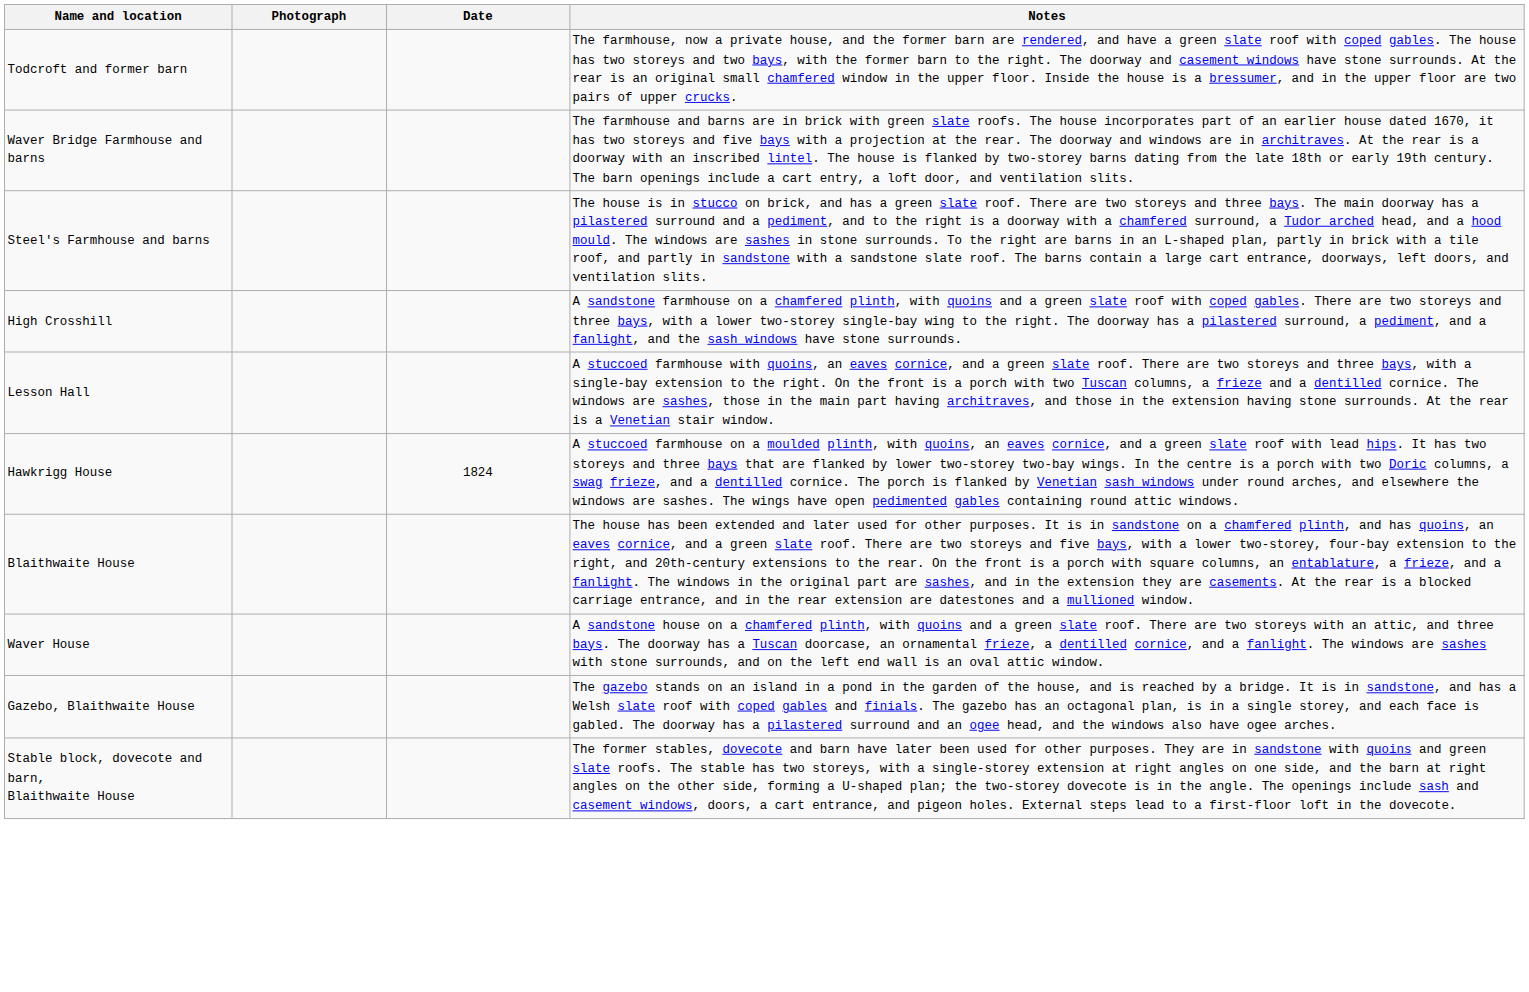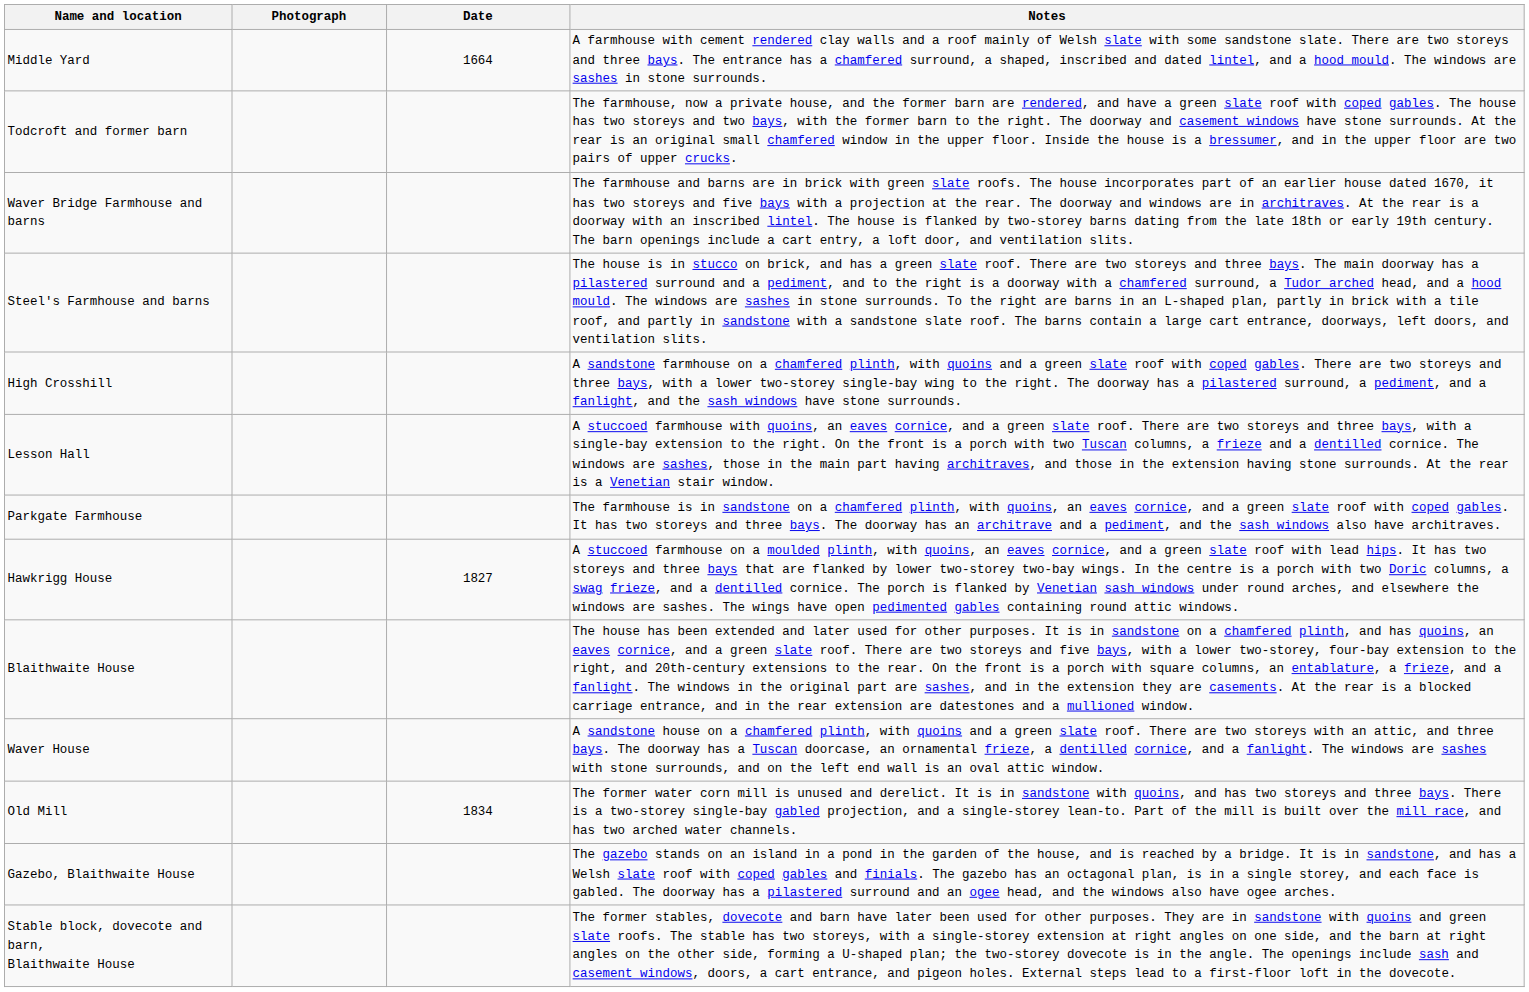 <table class="wikitable sortable plainrowheaders" style="width:100%;border:0px;text-align:left;line-height:150%;">
 <tr>
 <th scope="col"  style="width:150px">Name and location</th>
 <th scope="col"  style="width:100px" class="unsortable">Photograph</th>
 <th scope="col"  style="width:120px">Date</th>
 <th scope="col"  style="width:650px" class="unsortable">Notes</th>
+</tr>
+<tr>
+<td>Middle Yard<br><small></small></td>
+<td></td>
+<td align="center">1664</td>
+<td>A farmhouse with cement <a href='#'>rendered</a> clay walls and a roof mainly of Welsh <a href='#'>slate</a> with some sandstone slate.  There are two storeys and three <a href='#'>bays</a>.  The entrance has a <a href='#'>chamfered</a> surround, a shaped, inscribed and dated <a href='#'>lintel</a>, and a <a href='#'>hood mould</a>.  The windows are <a href='#'>sashes</a> in stone surrounds.</td>
 </tr>
 <tr>
 <td>Todcroft and former barn<br><small></small></td>
 <td></td>
 <td align="center"></td>
 <td>The farmhouse, now a private house, and the former barn are <a href='#'>rendered</a>, and have a green <a href='#'>slate</a> roof with <a href='#'>coped</a> <a href='#'>gables</a>.  The house has two storeys and two <a href='#'>bays</a>, with the former barn to the right.  The doorway and <a href='#'>casement windows</a> have stone surrounds.  At the rear is an original small <a href='#'>chamfered</a> window in the upper floor.  Inside the house is a <a href='#'>bressumer</a>, and in the upper floor are two pairs of upper <a href='#'>crucks</a>.</td>
 </tr>
 <tr>
 <td>Waver Bridge Farmhouse and barns<br><small></small></td>
 <td></td>
 <td align="center"></td>
 <td>The farmhouse and barns are in brick with green <a href='#'>slate</a> roofs.  The house incorporates part of an earlier house dated 1670, it has two storeys and five <a href='#'>bays</a> with a projection at the rear.  The doorway and windows are in <a href='#'>architraves</a>.  At the rear is a doorway with an inscribed <a href='#'>lintel</a>.  The house is flanked by two-storey barns dating from the late 18th or early 19th century.  The barn openings include a cart entry, a loft door, and ventilation slits.</td>
 </tr>
 <tr>
 <td>Steel's Farmhouse and barns<br><small></small></td>
 <td></td>
 <td align="center"></td>
 <td>The house is in <a href='#'>stucco</a> on brick, and has a green <a href='#'>slate</a> roof.  There are two storeys and three <a href='#'>bays</a>.  The main doorway has a <a href='#'>pilastered</a> surround and a <a href='#'>pediment</a>, and to the right is a doorway with a <a href='#'>chamfered</a> surround, a <a href='#'>Tudor arched</a> head, and a <a href='#'>hood mould</a>.  The windows are <a href='#'>sashes</a> in stone surrounds.  To the right are barns in an L-shaped plan, partly in brick with a tile roof, and partly in <a href='#'>sandstone</a> with a sandstone slate roof.  The barns contain a large cart entrance, doorways, left doors, and ventilation slits.</td>
 </tr>
 <tr>
 <td>High Crosshill<br><small></small></td>
 <td></td>
 <td align="center"></td>
 <td>A <a href='#'>sandstone</a> farmhouse on a <a href='#'>chamfered</a> <a href='#'>plinth</a>, with <a href='#'>quoins</a> and a green <a href='#'>slate</a> roof with <a href='#'>coped</a> <a href='#'>gables</a>.  There are two storeys and three <a href='#'>bays</a>, with a lower two-storey single-bay wing to the right.  The doorway has a <a href='#'>pilastered</a> surround, a <a href='#'>pediment</a>, and a <a href='#'>fanlight</a>, and the <a href='#'>sash windows</a> have stone surrounds.</td>
 </tr>
 <tr>
 <td>Lesson Hall<br><small></small></td>
 <td></td>
 <td align="center"></td>
 <td>A <a href='#'>stuccoed</a> farmhouse with <a href='#'>quoins</a>, an <a href='#'>eaves</a> <a href='#'>cornice</a>, and a green <a href='#'>slate</a> roof.  There are two storeys and three <a href='#'>bays</a>, with a single-bay extension to the right.  On the front is a porch with two <a href='#'>Tuscan</a> columns, a <a href='#'>frieze</a> and a <a href='#'>dentilled</a> cornice.  The windows are <a href='#'>sashes</a>, those in the main part having <a href='#'>architraves</a>, and those in the extension having stone surrounds.  At the rear is a <a href='#'>Venetian</a> stair window.</td>
 </tr>
 <tr>
+<td>Parkgate Farmhouse<br><small></small></td>
+<td></td>
+<td align="center"></td>
+<td>The farmhouse is in <a href='#'>sandstone</a> on a <a href='#'>chamfered</a> <a href='#'>plinth</a>, with <a href='#'>quoins</a>, an <a href='#'>eaves</a> <a href='#'>cornice</a>, and a green <a href='#'>slate</a> roof with <a href='#'>coped</a> <a href='#'>gables</a>.  It has two storeys and three <a href='#'>bays</a>.  The doorway has an <a href='#'>architrave</a> and a <a href='#'>pediment</a>, and the <a href='#'>sash windows</a> also have architraves.</td>
+</tr>
+<tr>
 <td>Hawkrigg House<br><small></small></td>
 <td></td>
-<td align="center">1824</td>
+<td align="center">1827</td>
 <td>A <a href='#'>stuccoed</a> farmhouse on a <a href='#'>moulded</a> <a href='#'>plinth</a>, with <a href='#'>quoins</a>, an <a href='#'>eaves</a> <a href='#'>cornice</a>, and a green <a href='#'>slate</a> roof with lead <a href='#'>hips</a>.  It has two storeys and three <a href='#'>bays</a> that are flanked by lower two-storey two-bay wings.  In the centre is a porch with two <a href='#'>Doric</a> columns, a <a href='#'>swag</a> <a href='#'>frieze</a>, and a <a href='#'>dentilled</a> cornice.  The porch is flanked by <a href='#'>Venetian</a> <a href='#'>sash windows</a> under round arches, and elsewhere the windows are sashes.  The wings have open <a href='#'>pedimented</a> <a href='#'>gables</a> containing round attic windows.</td>
 </tr>
 <tr>
 <td>Blaithwaite House<br><small></small></td>
 <td></td>
 <td align="center"></td>
 <td>The house has been extended and later used for other purposes.  It is in <a href='#'>sandstone</a> on a <a href='#'>chamfered</a> <a href='#'>plinth</a>, and has <a href='#'>quoins</a>, an <a href='#'>eaves</a> <a href='#'>cornice</a>, and a green <a href='#'>slate</a> roof.  There are two storeys and five <a href='#'>bays</a>, with a lower two-storey, four-bay extension to the right, and 20th-century extensions to the rear.  On the front is a porch with square columns, an <a href='#'>entablature</a>, a <a href='#'>frieze</a>, and a <a href='#'>fanlight</a>.  The windows in the original part are <a href='#'>sashes</a>, and in the extension they are <a href='#'>casements</a>.  At the rear is a blocked carriage entrance, and in the rear extension are datestones and a <a href='#'>mullioned</a> window.</td>
 </tr>
 <tr>
 <td>Waver House<br><small></small></td>
 <td></td>
 <td align="center"></td>
 <td>A <a href='#'>sandstone</a> house on a <a href='#'>chamfered</a> <a href='#'>plinth</a>, with <a href='#'>quoins</a> and a green <a href='#'>slate</a> roof.  There are two storeys with an attic, and three <a href='#'>bays</a>.  The doorway has a <a href='#'>Tuscan</a> doorcase, an ornamental <a href='#'>frieze</a>, a <a href='#'>dentilled</a> <a href='#'>cornice</a>, and a <a href='#'>fanlight</a>.  The windows are <a href='#'>sashes</a> with stone surrounds, and on the left end wall is an oval attic window.</td>
+</tr>
+<tr>
+<td>Old Mill<br><small></small></td>
+<td></td>
+<td align="center">1834</td>
+<td>The former water corn mill is unused and derelict.  It is in <a href='#'>sandstone</a> with <a href='#'>quoins</a>, and has two storeys and three <a href='#'>bays</a>.  There is a two-storey single-bay <a href='#'>gabled</a> projection, and a single-storey lean-to.  Part of the mill is built over the <a href='#'>mill race</a>, and has two arched water channels.</td>
 </tr>
 <tr>
 <td>Gazebo, Blaithwaite House<br><small></small></td>
 <td></td>
 <td align="center"></td>
 <td>The <a href='#'>gazebo</a> stands on an island in a pond in the garden of the house, and is reached by a bridge.  It is in <a href='#'>sandstone</a>, and has a Welsh <a href='#'>slate</a> roof with <a href='#'>coped</a> <a href='#'>gables</a> and <a href='#'>finials</a>.  The gazebo has an octagonal plan, is in a single storey, and each face is gabled.  The doorway has a <a href='#'>pilastered</a> surround and an <a href='#'>ogee</a> head, and the windows also have ogee arches.</td>
 </tr>
 <tr>
 <td>Stable block, dovecote and barn,<br>Blaithwaite House<br><small></small></td>
 <td></td>
 <td align="center"></td>
 <td>The former stables, <a href='#'>dovecote</a> and barn have later been used for other purposes.  They are in <a href='#'>sandstone</a> with <a href='#'>quoins</a> and green <a href='#'>slate</a> roofs.  The stable has two storeys, with a single-storey extension at right angles on one side, and the barn at right angles on the other side, forming a U-shaped plan; the two-storey dovecote is in the angle.  The openings include <a href='#'>sash</a> and <a href='#'>casement windows</a>, doors, a cart entrance, and pigeon holes.  External steps lead to a first-floor loft in the dovecote.</td>
 </tr>
 <tr>
 </tr>
 </table>
